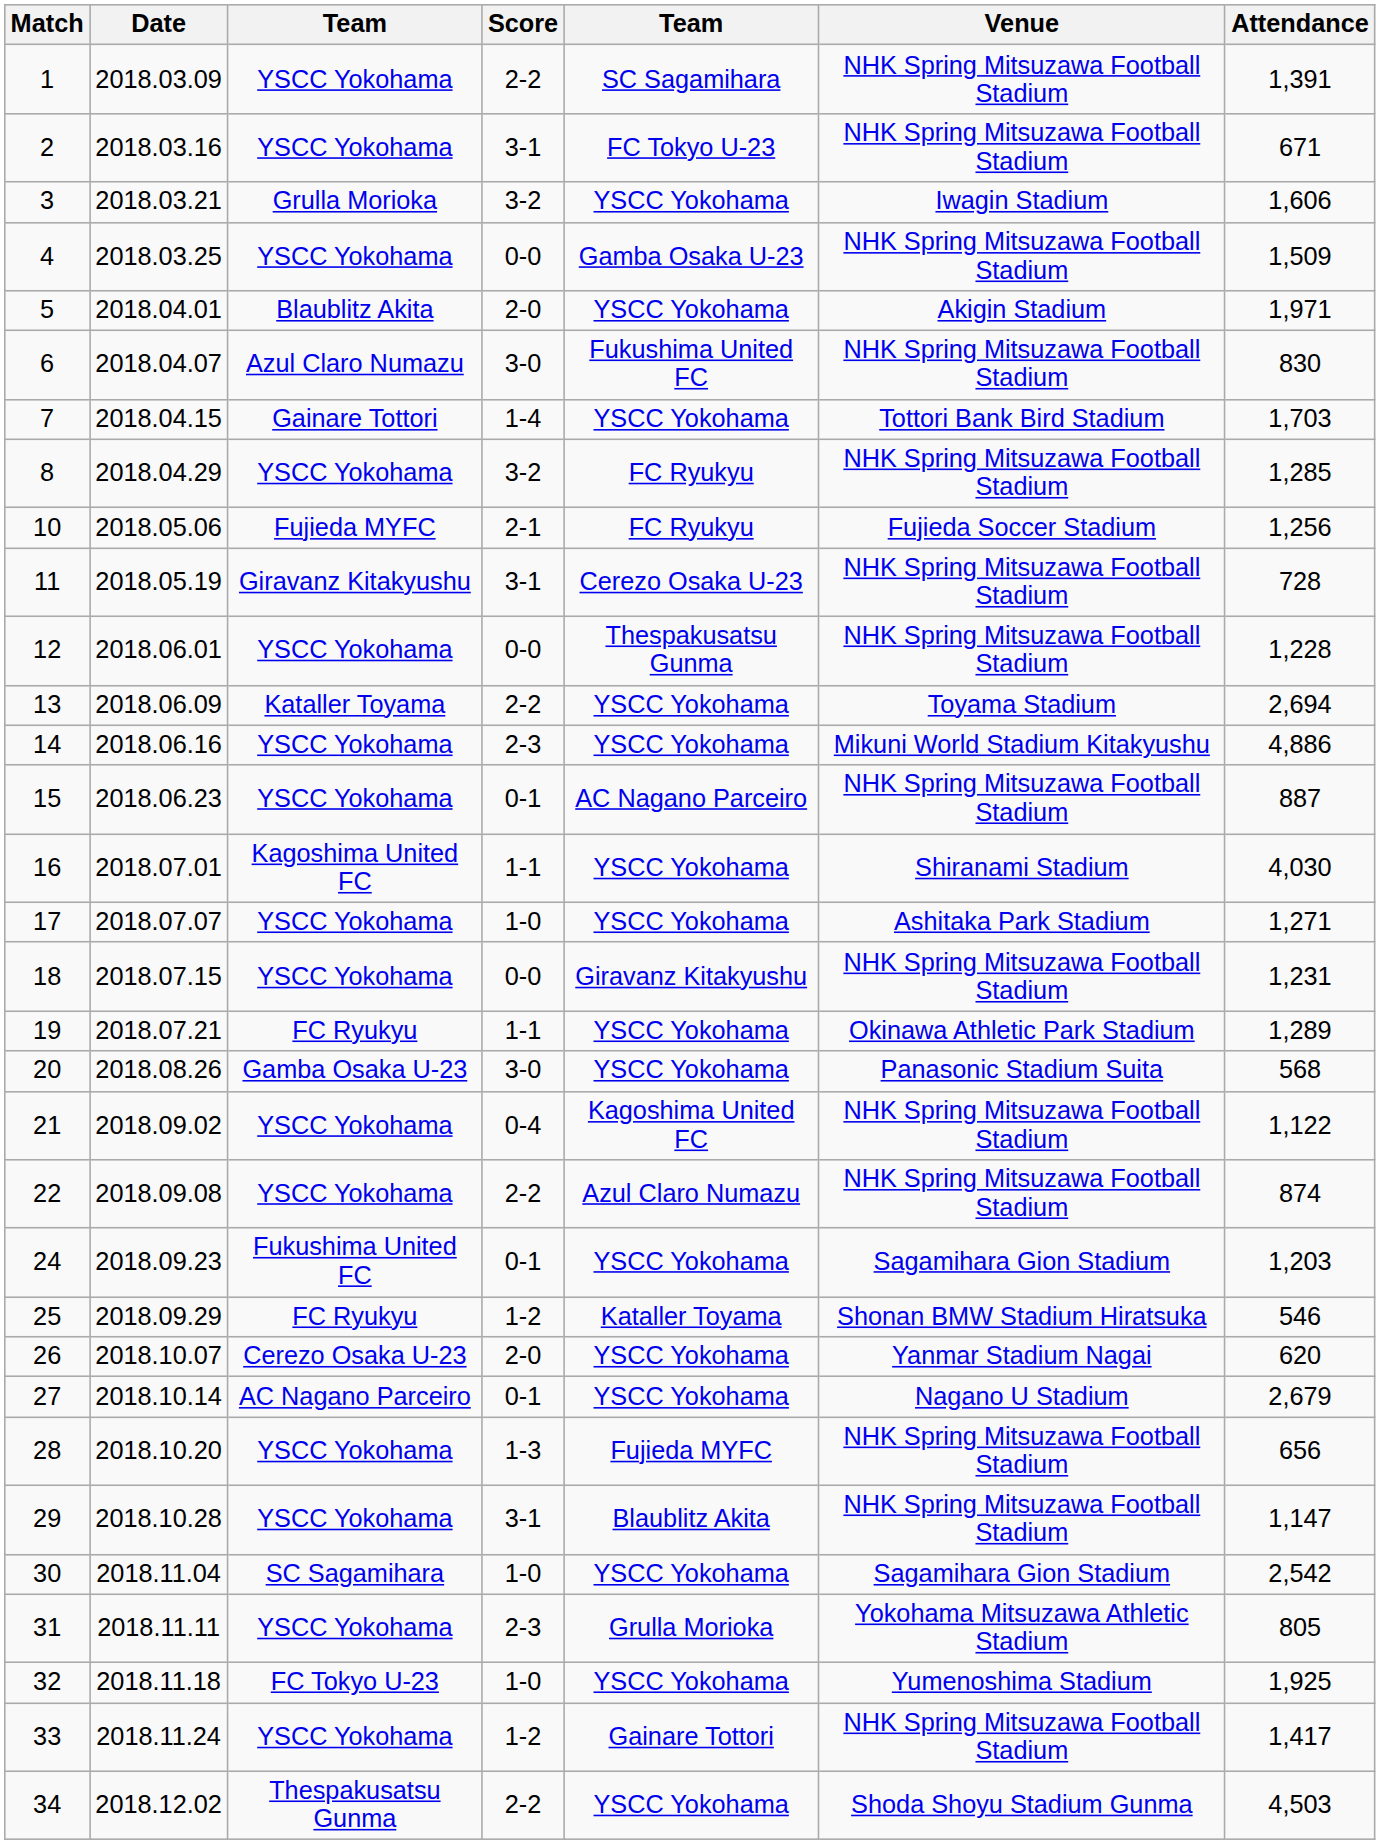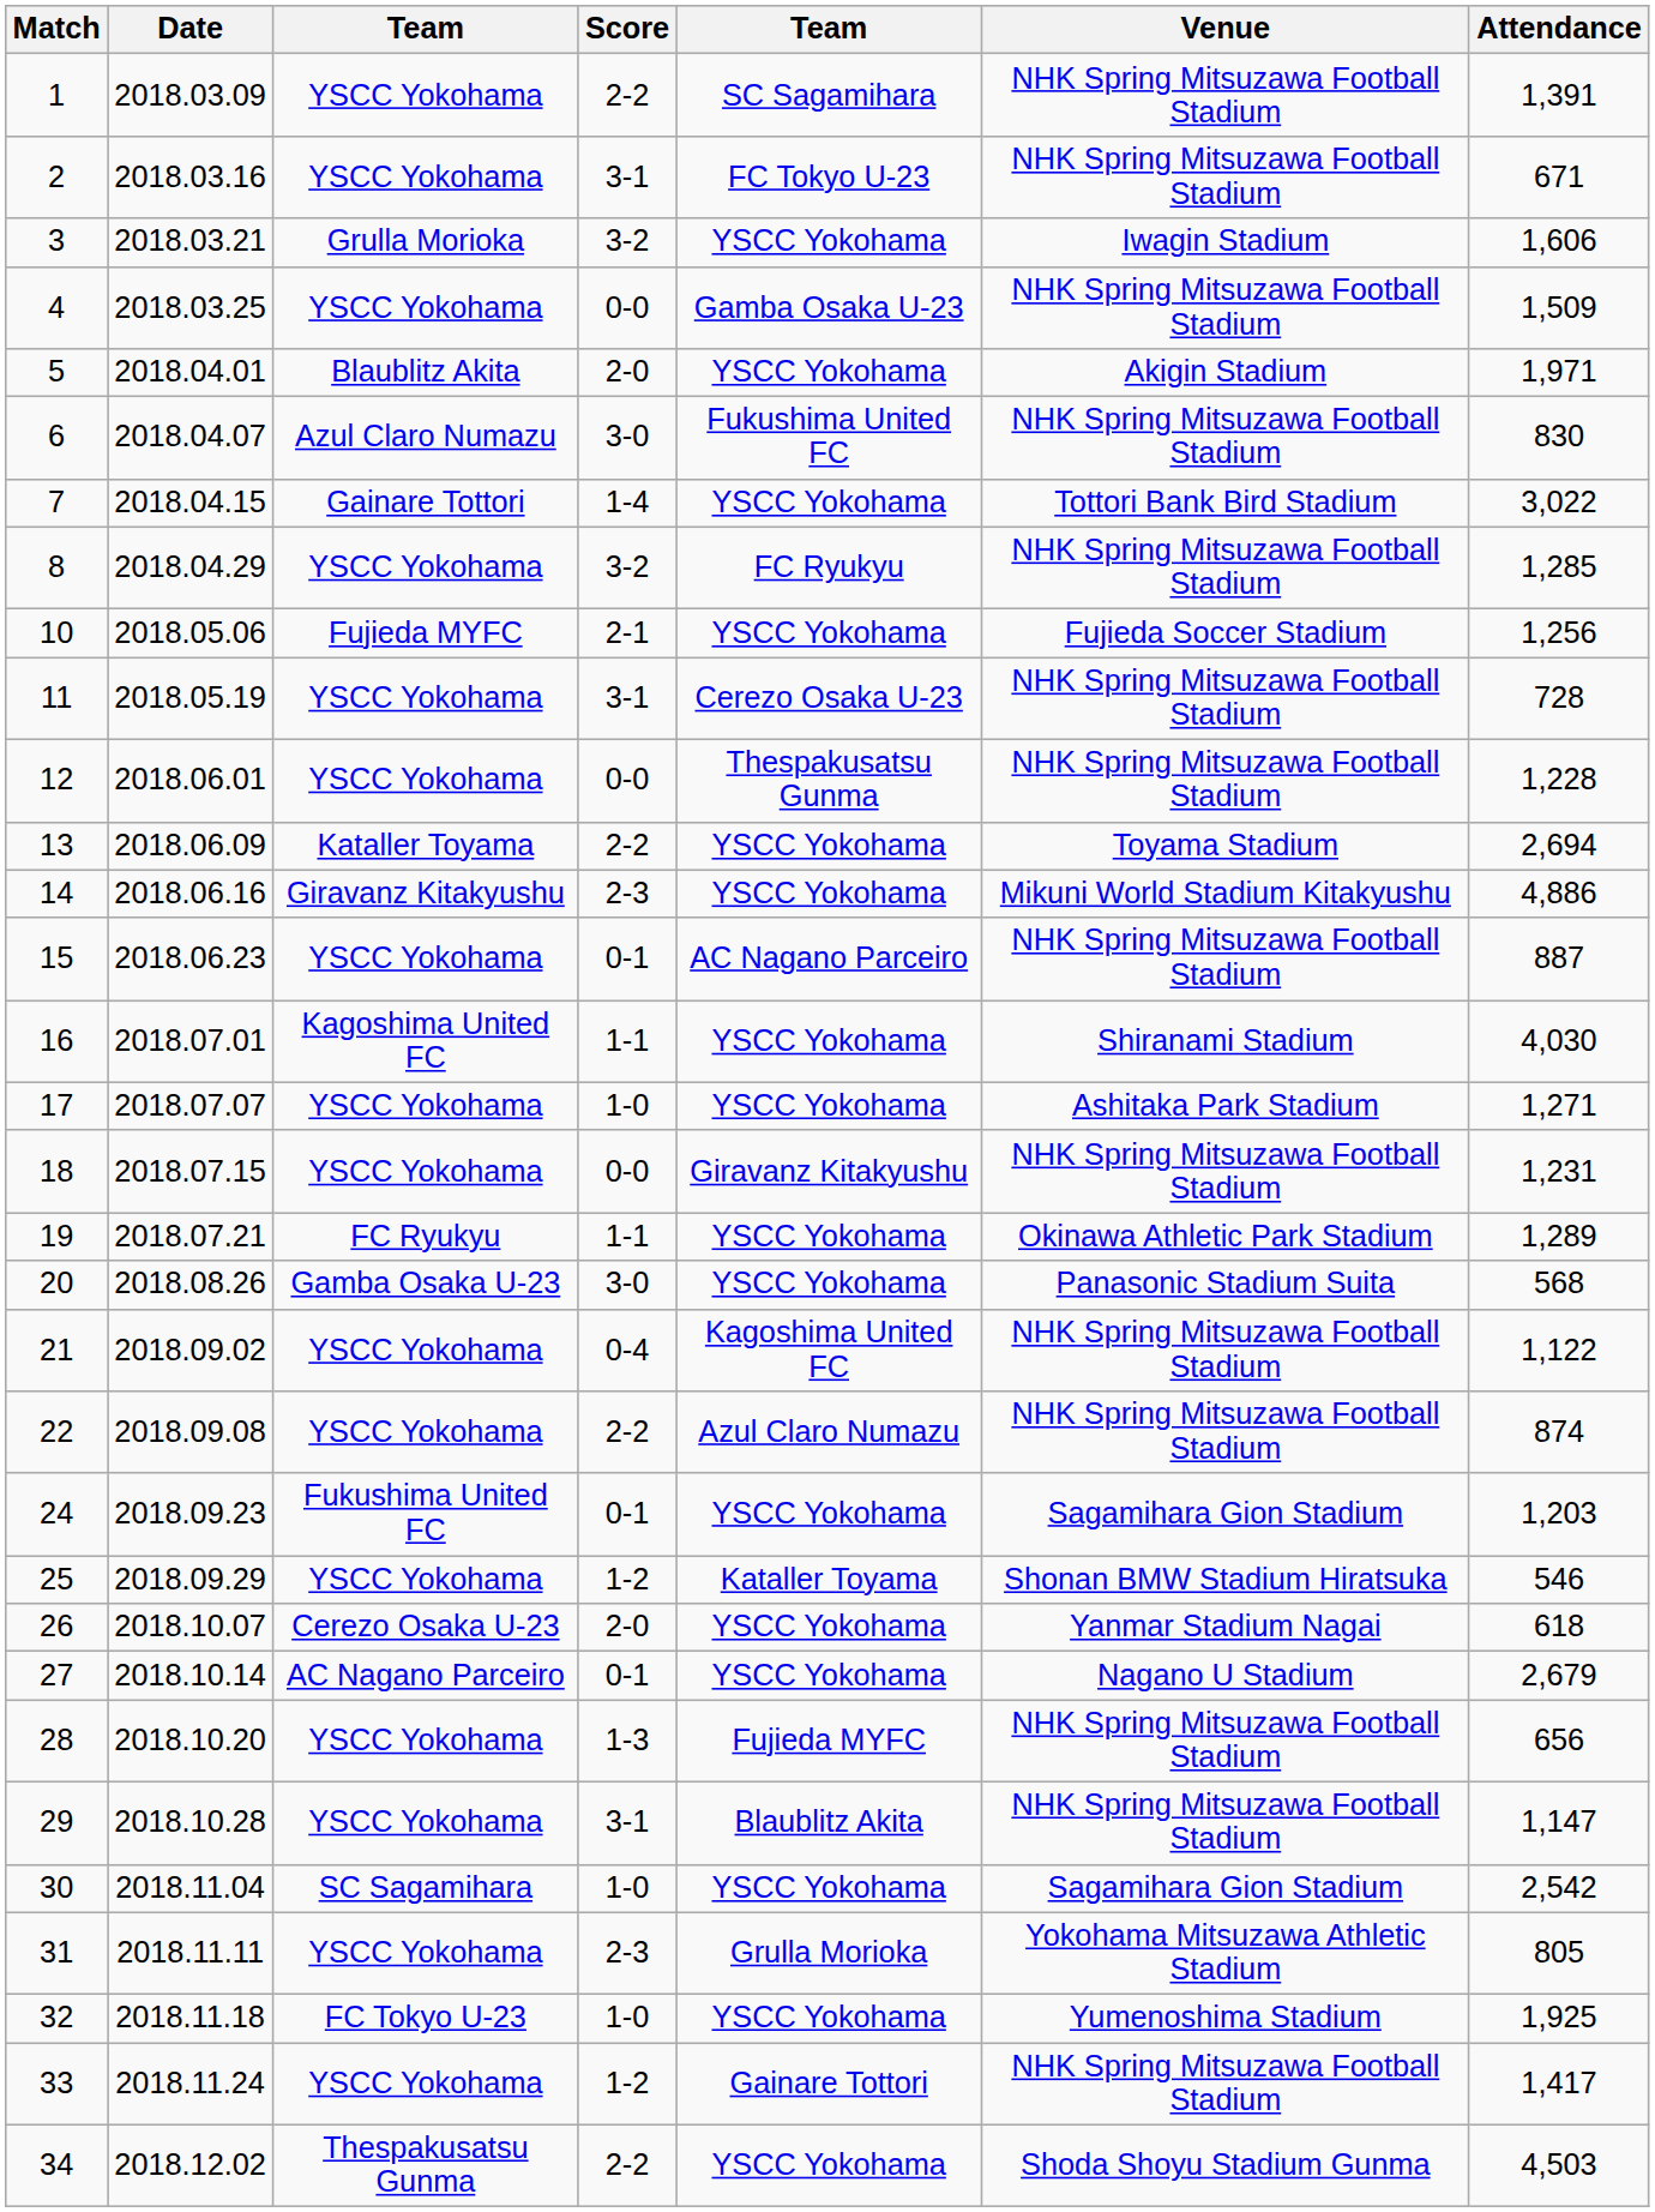 <table class="wikitable" style="text-align:center;">
 <tr>
 <th>Match</th>
 <th>Date</th>
 <th>Team</th>
 <th>Score</th>
 <th>Team</th>
 <th>Venue</th>
 <th>Attendance</th>
 </tr>
 <tr>
 <td>1</td>
 <td>2018.03.09</td>
 <td><a href='#'>YSCC Yokohama</a></td>
 <td>2-2</td>
 <td><a href='#'>SC Sagamihara</a></td>
 <td><a href='#'>NHK Spring Mitsuzawa Football Stadium</a></td>
 <td>1,391</td>
 </tr>
 <tr>
 <td>2</td>
 <td>2018.03.16</td>
 <td><a href='#'>YSCC Yokohama</a></td>
 <td>3-1</td>
 <td><a href='#'>FC Tokyo U-23</a></td>
 <td><a href='#'>NHK Spring Mitsuzawa Football Stadium</a></td>
 <td>671</td>
 </tr>
 <tr>
 <td>3</td>
 <td>2018.03.21</td>
 <td><a href='#'>Grulla Morioka</a></td>
 <td>3-2</td>
 <td><a href='#'>YSCC Yokohama</a></td>
 <td><a href='#'>Iwagin Stadium</a></td>
 <td>1,606</td>
 </tr>
 <tr>
 <td>4</td>
 <td>2018.03.25</td>
 <td><a href='#'>YSCC Yokohama</a></td>
 <td>0-0</td>
 <td><a href='#'>Gamba Osaka U-23</a></td>
 <td><a href='#'>NHK Spring Mitsuzawa Football Stadium</a></td>
 <td>1,509</td>
 </tr>
 <tr>
 <td>5</td>
 <td>2018.04.01</td>
 <td><a href='#'>Blaublitz Akita</a></td>
 <td>2-0</td>
 <td><a href='#'>YSCC Yokohama</a></td>
 <td><a href='#'>Akigin Stadium</a></td>
 <td>1,971</td>
 </tr>
 <tr>
 <td>6</td>
 <td>2018.04.07</td>
 <td><a href='#'>Azul Claro Numazu</a></td>
 <td>3-0</td>
 <td><a href='#'>Fukushima United FC</a></td>
 <td><a href='#'>NHK Spring Mitsuzawa Football Stadium</a></td>
 <td>830</td>
 </tr>
 <tr>
 <td>7</td>
 <td>2018.04.15</td>
 <td><a href='#'>Gainare Tottori</a></td>
 <td>1-4</td>
 <td><a href='#'>YSCC Yokohama</a></td>
 <td><a href='#'>Tottori Bank Bird Stadium</a></td>
-<td>1,703</td>
+<td>3,022</td>
 </tr>
 <tr>
 <td>8</td>
 <td>2018.04.29</td>
 <td><a href='#'>YSCC Yokohama</a></td>
 <td>3-2</td>
 <td><a href='#'>FC Ryukyu</a></td>
 <td><a href='#'>NHK Spring Mitsuzawa Football Stadium</a></td>
 <td>1,285</td>
 </tr>
 <tr>
 <td>10</td>
 <td>2018.05.06</td>
 <td><a href='#'>Fujieda MYFC</a></td>
 <td>2-1</td>
-<td><a href='#'>FC Ryukyu</a></td>
+<td><a href='#'>YSCC Yokohama</a></td>
 <td><a href='#'>Fujieda Soccer Stadium</a></td>
 <td>1,256</td>
 </tr>
 <tr>
 <td>11</td>
 <td>2018.05.19</td>
-<td><a href='#'>Giravanz Kitakyushu</a></td>
+<td><a href='#'>YSCC Yokohama</a></td>
 <td>3-1</td>
 <td><a href='#'>Cerezo Osaka U-23</a></td>
 <td><a href='#'>NHK Spring Mitsuzawa Football Stadium</a></td>
 <td>728</td>
 </tr>
 <tr>
 <td>12</td>
 <td>2018.06.01</td>
 <td><a href='#'>YSCC Yokohama</a></td>
 <td>0-0</td>
 <td><a href='#'>Thespakusatsu Gunma</a></td>
 <td><a href='#'>NHK Spring Mitsuzawa Football Stadium</a></td>
 <td>1,228</td>
 </tr>
 <tr>
 <td>13</td>
 <td>2018.06.09</td>
 <td><a href='#'>Kataller Toyama</a></td>
 <td>2-2</td>
 <td><a href='#'>YSCC Yokohama</a></td>
 <td><a href='#'>Toyama Stadium</a></td>
 <td>2,694</td>
 </tr>
 <tr>
 <td>14</td>
 <td>2018.06.16</td>
-<td><a href='#'>YSCC Yokohama</a></td>
+<td><a href='#'>Giravanz Kitakyushu</a></td>
 <td>2-3</td>
 <td><a href='#'>YSCC Yokohama</a></td>
 <td><a href='#'>Mikuni World Stadium Kitakyushu</a></td>
 <td>4,886</td>
 </tr>
 <tr>
 <td>15</td>
 <td>2018.06.23</td>
 <td><a href='#'>YSCC Yokohama</a></td>
 <td>0-1</td>
 <td><a href='#'>AC Nagano Parceiro</a></td>
 <td><a href='#'>NHK Spring Mitsuzawa Football Stadium</a></td>
 <td>887</td>
 </tr>
 <tr>
 <td>16</td>
 <td>2018.07.01</td>
 <td><a href='#'>Kagoshima United FC</a></td>
 <td>1-1</td>
 <td><a href='#'>YSCC Yokohama</a></td>
 <td><a href='#'>Shiranami Stadium</a></td>
 <td>4,030</td>
 </tr>
 <tr>
 <td>17</td>
 <td>2018.07.07</td>
 <td><a href='#'>YSCC Yokohama</a></td>
 <td>1-0</td>
 <td><a href='#'>YSCC Yokohama</a></td>
 <td><a href='#'>Ashitaka Park Stadium</a></td>
 <td>1,271</td>
 </tr>
 <tr>
 <td>18</td>
 <td>2018.07.15</td>
 <td><a href='#'>YSCC Yokohama</a></td>
 <td>0-0</td>
 <td><a href='#'>Giravanz Kitakyushu</a></td>
 <td><a href='#'>NHK Spring Mitsuzawa Football Stadium</a></td>
 <td>1,231</td>
 </tr>
 <tr>
 <td>19</td>
 <td>2018.07.21</td>
 <td><a href='#'>FC Ryukyu</a></td>
 <td>1-1</td>
 <td><a href='#'>YSCC Yokohama</a></td>
 <td><a href='#'>Okinawa Athletic Park Stadium</a></td>
 <td>1,289</td>
 </tr>
 <tr>
 <td>20</td>
 <td>2018.08.26</td>
 <td><a href='#'>Gamba Osaka U-23</a></td>
 <td>3-0</td>
 <td><a href='#'>YSCC Yokohama</a></td>
 <td><a href='#'>Panasonic Stadium Suita</a></td>
 <td>568</td>
 </tr>
 <tr>
 <td>21</td>
 <td>2018.09.02</td>
 <td><a href='#'>YSCC Yokohama</a></td>
 <td>0-4</td>
 <td><a href='#'>Kagoshima United FC</a></td>
 <td><a href='#'>NHK Spring Mitsuzawa Football Stadium</a></td>
 <td>1,122</td>
 </tr>
 <tr>
 <td>22</td>
 <td>2018.09.08</td>
 <td><a href='#'>YSCC Yokohama</a></td>
 <td>2-2</td>
 <td><a href='#'>Azul Claro Numazu</a></td>
 <td><a href='#'>NHK Spring Mitsuzawa Football Stadium</a></td>
 <td>874</td>
 </tr>
 <tr>
 <td>24</td>
 <td>2018.09.23</td>
 <td><a href='#'>Fukushima United FC</a></td>
 <td>0-1</td>
 <td><a href='#'>YSCC Yokohama</a></td>
 <td><a href='#'>Sagamihara Gion Stadium</a></td>
 <td>1,203</td>
 </tr>
 <tr>
 <td>25</td>
 <td>2018.09.29</td>
-<td><a href='#'>FC Ryukyu</a></td>
+<td><a href='#'>YSCC Yokohama</a></td>
 <td>1-2</td>
 <td><a href='#'>Kataller Toyama</a></td>
 <td><a href='#'>Shonan BMW Stadium Hiratsuka</a></td>
 <td>546</td>
 </tr>
 <tr>
 <td>26</td>
 <td>2018.10.07</td>
 <td><a href='#'>Cerezo Osaka U-23</a></td>
 <td>2-0</td>
 <td><a href='#'>YSCC Yokohama</a></td>
 <td><a href='#'>Yanmar Stadium Nagai</a></td>
-<td>620</td>
+<td>618</td>
 </tr>
 <tr>
 <td>27</td>
 <td>2018.10.14</td>
 <td><a href='#'>AC Nagano Parceiro</a></td>
 <td>0-1</td>
 <td><a href='#'>YSCC Yokohama</a></td>
 <td><a href='#'>Nagano U Stadium</a></td>
 <td>2,679</td>
 </tr>
 <tr>
 <td>28</td>
 <td>2018.10.20</td>
 <td><a href='#'>YSCC Yokohama</a></td>
 <td>1-3</td>
 <td><a href='#'>Fujieda MYFC</a></td>
 <td><a href='#'>NHK Spring Mitsuzawa Football Stadium</a></td>
 <td>656</td>
 </tr>
 <tr>
 <td>29</td>
 <td>2018.10.28</td>
 <td><a href='#'>YSCC Yokohama</a></td>
 <td>3-1</td>
 <td><a href='#'>Blaublitz Akita</a></td>
 <td><a href='#'>NHK Spring Mitsuzawa Football Stadium</a></td>
 <td>1,147</td>
 </tr>
 <tr>
 <td>30</td>
 <td>2018.11.04</td>
 <td><a href='#'>SC Sagamihara</a></td>
 <td>1-0</td>
 <td><a href='#'>YSCC Yokohama</a></td>
 <td><a href='#'>Sagamihara Gion Stadium</a></td>
 <td>2,542</td>
 </tr>
 <tr>
 <td>31</td>
 <td>2018.11.11</td>
 <td><a href='#'>YSCC Yokohama</a></td>
 <td>2-3</td>
 <td><a href='#'>Grulla Morioka</a></td>
 <td><a href='#'>Yokohama Mitsuzawa Athletic Stadium</a></td>
 <td>805</td>
 </tr>
 <tr>
 <td>32</td>
 <td>2018.11.18</td>
 <td><a href='#'>FC Tokyo U-23</a></td>
 <td>1-0</td>
 <td><a href='#'>YSCC Yokohama</a></td>
 <td><a href='#'>Yumenoshima Stadium</a></td>
 <td>1,925</td>
 </tr>
 <tr>
 <td>33</td>
 <td>2018.11.24</td>
 <td><a href='#'>YSCC Yokohama</a></td>
 <td>1-2</td>
 <td><a href='#'>Gainare Tottori</a></td>
 <td><a href='#'>NHK Spring Mitsuzawa Football Stadium</a></td>
 <td>1,417</td>
 </tr>
 <tr>
 <td>34</td>
 <td>2018.12.02</td>
 <td><a href='#'>Thespakusatsu Gunma</a></td>
 <td>2-2</td>
 <td><a href='#'>YSCC Yokohama</a></td>
 <td><a href='#'>Shoda Shoyu Stadium Gunma</a></td>
 <td>4,503</td>
 </tr>
 </table>
